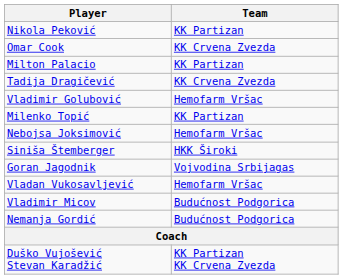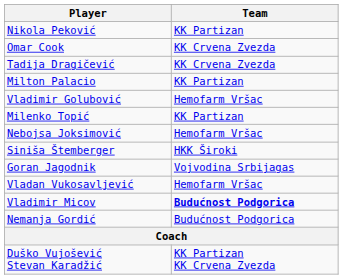 <table class="wikitable">
 <tr>
 <th style="width:200px;">Player</th>
 <th width=200>Team</th>
 </tr>
 <tr>
 <td> <a href='#'>Nikola Peković</a></td>
 <td> <a href='#'>KK Partizan</a></td>
 </tr>
 <tr>
 <td>  <a href='#'>Omar Cook</a></td>
 <td> <a href='#'>KK Crvena Zvezda</a></td>
 </tr>
 <tr>
+<td> <a href='#'>Tadija Dragičević</a></td>
+<td> <a href='#'>KK Crvena Zvezda</a></td>
+</tr>
+<tr>
 <td>  <a href='#'>Milton Palacio</a></td>
 <td> <a href='#'>KK Partizan</a></td>
-</tr>
-<tr>
-<td> <a href='#'>Tadija Dragičević</a></td>
-<td> <a href='#'>KK Crvena Zvezda</a></td>
 </tr>
 <tr>
 <td>  <a href='#'>Vladimir Golubović</a></td>
 <td> <a href='#'>Hemofarm Vršac</a></td>
 </tr>
 <tr>
 <td> <a href='#'>Milenko Topić</a></td>
 <td> <a href='#'>KK Partizan</a></td>
 </tr>
 <tr>
 <td> <a href='#'>Nebojsa Joksimović</a></td>
 <td> <a href='#'>Hemofarm Vršac</a></td>
 </tr>
 <tr>
 <td> <a href='#'>Siniša Štemberger</a></td>
 <td> <a href='#'>HKK Široki</a></td>
 </tr>
 <tr>
 <td> <a href='#'>Goran Jagodnik</a></td>
 <td> <a href='#'>Vojvodina Srbijagas</a></td>
 </tr>
 <tr>
 <td> <a href='#'>Vladan Vukosavljević</a></td>
 <td> <a href='#'>Hemofarm Vršac</a></td>
 </tr>
 <tr>
 <td> <a href='#'>Vladimir Micov</a></td>
-<td> <a href='#'>Budućnost Podgorica</a></td>
+<td><strong> <a href='#'>Budućnost Podgorica</a></strong></td>
 </tr>
 <tr>
 <td> <a href='#'>Nemanja Gordić</a></td>
 <td> <a href='#'>Budućnost Podgorica</a></td>
 </tr>
 <tr>
 <th colspan="2">Coach</th>
 </tr>
 <tr>
 <td> <a href='#'>Duško Vujošević</a><br> <a href='#'>Stevan Karadžić</a></td>
 <td> <a href='#'>KK Partizan</a><br> <a href='#'>KK Crvena Zvezda</a></td>
 </tr>
 </table>
